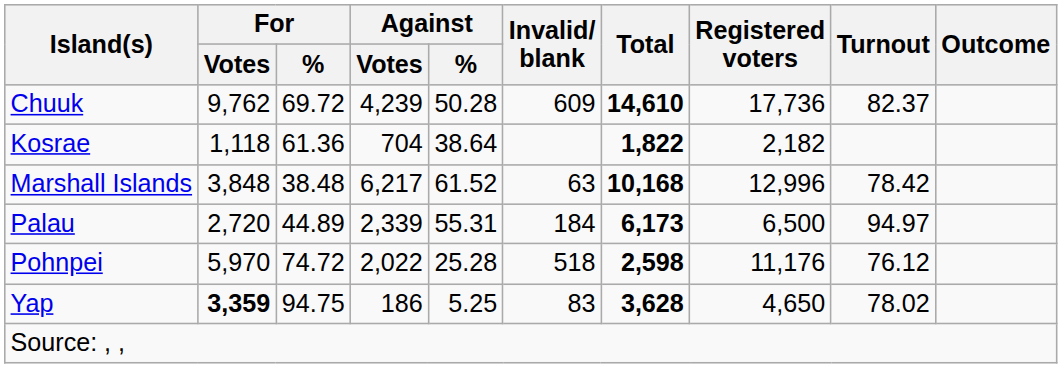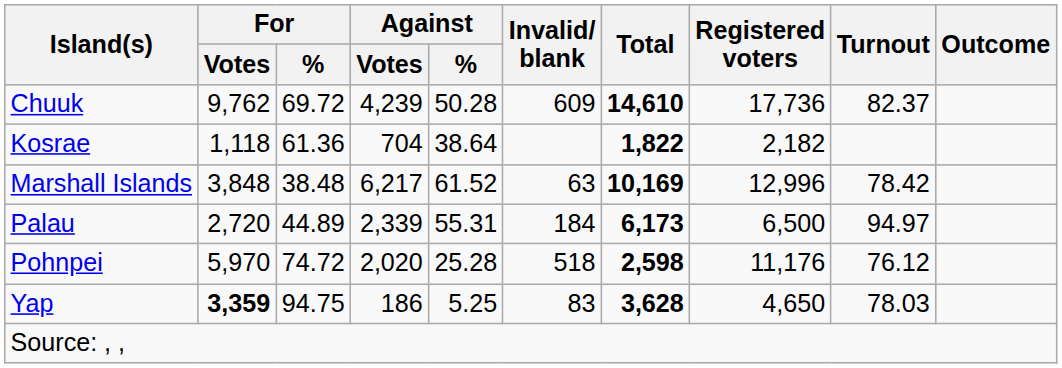 <table class=wikitable style=text-align:right>
 <tr>
 <th rowspan=2>Island(s)</th>
 <th colspan=2>For</th>
 <th colspan=2>Against</th>
 <th rowspan=2>Invalid/<br>blank</th>
 <th rowspan=2>Total</th>
 <th rowspan=2>Registered<br>voters</th>
 <th rowspan=2>Turnout</th>
 <th rowspan=2>Outcome</th>
 </tr>
 <tr>
 <th>Votes</th>
 <th>%</th>
 <th>Votes</th>
 <th>%</th>
 </tr>
 <tr>
 <td align=left><a href='#'>Chuuk</a></td>
 <td>9,762</td>
 <td>69.72</td>
 <td>4,239</td>
 <td>50.28</td>
 <td>609</td>
 <td><strong>14,610</strong></td>
 <td>17,736</td>
 <td>82.37</td>
 <td></td>
 </tr>
 <tr>
 <td align=left><a href='#'>Kosrae</a></td>
 <td>1,118</td>
 <td>61.36</td>
 <td>704</td>
 <td>38.64</td>
 <td></td>
 <td><strong>1,822</strong></td>
 <td>2,182</td>
 <td></td>
 <td></td>
 </tr>
 <tr>
 <td align=left><a href='#'>Marshall Islands</a></td>
 <td>3,848</td>
 <td>38.48</td>
 <td>6,217</td>
 <td>61.52</td>
 <td>63</td>
-<td><strong>10,168</strong></td>
+<td><strong>10,169</strong></td>
 <td>12,996</td>
 <td>78.42</td>
 <td></td>
 </tr>
 <tr>
 <td align=left><a href='#'>Palau</a></td>
 <td>2,720</td>
 <td>44.89</td>
 <td>2,339</td>
 <td>55.31</td>
 <td>184</td>
 <td><strong>6,173</strong></td>
 <td>6,500</td>
 <td>94.97</td>
 <td></td>
 </tr>
 <tr>
 <td align=left><a href='#'>Pohnpei</a></td>
 <td>5,970</td>
 <td>74.72</td>
-<td>2,022</td>
+<td>2,020</td>
 <td>25.28</td>
 <td>518</td>
 <td><strong>2,598</strong></td>
 <td>11,176</td>
 <td>76.12</td>
 <td></td>
 </tr>
 <tr>
 <td align=left><a href='#'>Yap</a></td>
 <td><strong>3,359</strong></td>
 <td>94.75</td>
 <td>186</td>
 <td>5.25</td>
 <td>83</td>
 <td><strong>3,628</strong></td>
 <td>4,650</td>
-<td>78.02</td>
+<td>78.03</td>
 <td></td>
 </tr>
 <tr>
 <td align=left colspan=10>Source: , , </td>
 </tr>
 </table>
